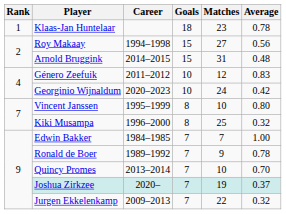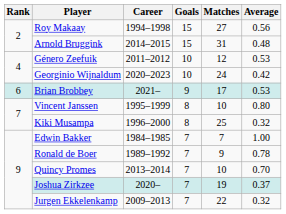 <table class="wikitable sortable" style="text-align:center;">
 <tr>
 <th>Rank</th>
 <th>Player</th>
 <th>Career</th>
 <th>Goals</th>
 <th>Matches</th>
 <th>Average</th>
-</tr>
-<tr>
-<td>1</td>
-<td align=left><a href='#'>Klaas-Jan Huntelaar</a></td>
-<td></td>
-<td>18</td>
-<td>23</td>
-<td>0.78</td>
 </tr>
 <tr>
 <td valign=center rowspan=2>2</td>
 <td align=left><a href='#'>Roy Makaay</a></td>
 <td>1994–1998</td>
 <td>15</td>
 <td>27</td>
 <td>0.56</td>
 </tr>
 <tr>
 <td align=left><a href='#'>Arnold Bruggink</a></td>
 <td>2014–2015</td>
 <td>15</td>
 <td>31</td>
 <td>0.48</td>
 </tr>
 <tr>
 <td valign=center rowspan=2>4</td>
 <td align=left><a href='#'>Género Zeefuik</a></td>
 <td>2011–2012</td>
 <td>10</td>
 <td>12</td>
-<td>0.83</td>
+<td>0.53</td>
 </tr>
 <tr>
 <td align=left><a href='#'>Georginio Wijnaldum</a></td>
 <td>2020–2023</td>
 <td>10</td>
 <td>24</td>
 <td>0.42</td>
+</tr>
+<tr style="background:#cfecec;">
+<td>6</td>
+<td align=left><a href='#'>Brian Brobbey</a></td>
+<td>2021–</td>
+<td>9</td>
+<td>17</td>
+<td>0.53</td>
 </tr>
 <tr>
 <td valign=center rowspan=2>7</td>
 <td align=left><a href='#'>Vincent Janssen</a></td>
 <td>1995–1999</td>
 <td>8</td>
 <td>10</td>
 <td>0.80</td>
 </tr>
 <tr>
 <td align=left><a href='#'>Kiki Musampa</a></td>
 <td>1996–2000</td>
 <td>8</td>
 <td>25</td>
 <td>0.32</td>
 </tr>
 <tr>
 <td valign=center rowspan=5>9</td>
 <td align=left><a href='#'>Edwin Bakker</a></td>
 <td>1984–1985</td>
 <td>7</td>
 <td>7</td>
 <td>1.00</td>
 </tr>
 <tr>
 <td align=left><a href='#'>Ronald de Boer</a></td>
 <td>1989–1992</td>
 <td>7</td>
 <td>9</td>
 <td>0.78</td>
 </tr>
 <tr>
 <td align=left><a href='#'>Quincy Promes</a></td>
 <td>2013–2014</td>
 <td>7</td>
 <td>10</td>
 <td>0.70</td>
 </tr>
 <tr style="background:#cfecec;">
 <td align=left><a href='#'>Joshua Zirkzee</a></td>
 <td>2020–</td>
 <td>7</td>
 <td>19</td>
 <td>0.37</td>
 </tr>
 <tr>
 <td align=left><a href='#'>Jurgen Ekkelenkamp</a></td>
 <td>2009–2013</td>
 <td>7</td>
 <td>22</td>
 <td>0.32</td>
 </tr>
 </table>
